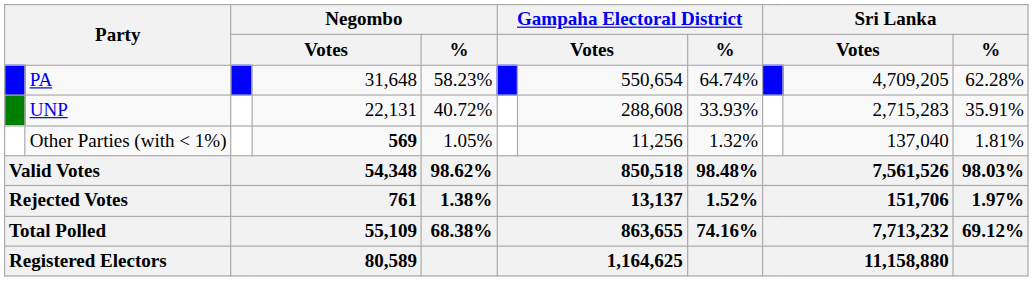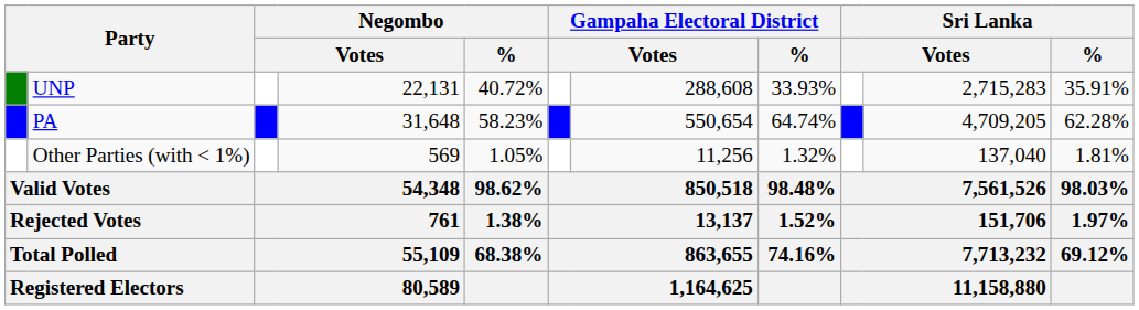 <table class="wikitable">
 <tr>
 <th colspan="2" width="144px"rowspan="2">Party</th>
 <th colspan="3" width="216px">Negombo</th>
 <th colspan="3" width="216px"><a href='#'>Gampaha Electoral District</a></th>
 <th colspan="3" width="216px">Sri Lanka</th>
 </tr>
 <tr>
 <th colspan="2" width="144px">Votes</th>
 <th>%</th>
 <th colspan="2" width="144px">Votes</th>
 <th>%</th>
 <th colspan="2" width="144px">Votes</th>
 <th>%</th>
 </tr>
 <tr>
+<td style="background-color:green;" width="10px"></td>
+<td style="text-align:left;"><a href='#'>UNP</a></td>
+<td style="background-color:white;" width="10px"></td>
+<td style="text-align:right;">22,131</td>
+<td style="text-align:right;">40.72%</td>
+<td style="background-color:white;" width="10px"></td>
+<td style="text-align:right;">288,608</td>
+<td style="text-align:right;">33.93%</td>
+<td style="background-color:white;" width="10px"></td>
+<td style="text-align:right;">2,715,283</td>
+<td style="text-align:right;">35.91%</td>
+</tr>
+<tr>
 <td style="background-color:blue;" width="10px"></td>
 <td style="text-align:left;"><a href='#'>PA</a></td>
 <td style="background-color:blue;" width="10px"></td>
 <td style="text-align:right;">31,648</td>
 <td style="text-align:right;">58.23%</td>
 <td style="background-color:blue;" width="10px"></td>
 <td style="text-align:right;">550,654</td>
 <td style="text-align:right;">64.74%</td>
 <td style="background-color:blue;" width="10px"></td>
 <td style="text-align:right;">4,709,205</td>
 <td style="text-align:right;">62.28%</td>
 </tr>
 <tr>
-<td style="background-color:green;" width="10px"></td>
-<td style="text-align:left;"><a href='#'>UNP</a></td>
-<td style="background-color:white;" width="10px"></td>
-<td style="text-align:right;">22,131</td>
-<td style="text-align:right;">40.72%</td>
-<td style="background-color:white;" width="10px"></td>
-<td style="text-align:right;">288,608</td>
-<td style="text-align:right;">33.93%</td>
-<td style="background-color:white;" width="10px"></td>
-<td style="text-align:right;">2,715,283</td>
-<td style="text-align:right;">35.91%</td>
-</tr>
-<tr>
 <td style="background-color:white;" width="10px"></td>
 <td style="text-align:left;">Other Parties (with < 1%)</td>
 <td style="background-color:white;" width="10px"></td>
-<td style="text-align:right;"><strong>569</strong></td>
+<td style="text-align:right;">569</td>
 <td style="text-align:right;">1.05%</td>
 <td style="background-color:white;" width="10px"></td>
 <td style="text-align:right;">11,256</td>
 <td style="text-align:right;">1.32%</td>
 <td style="background-color:white;" width="10px"></td>
 <td style="text-align:right;">137,040</td>
 <td style="text-align:right;">1.81%</td>
 </tr>
 <tr>
 <th colspan="2" width="144px"style="text-align:left;">Valid Votes</th>
 <th style="text-align:right;"colspan="2" width="144px">54,348</th>
 <th style="text-align:right;">98.62%</th>
 <th style="text-align:right;"colspan="2" width="144px">850,518</th>
 <th style="text-align:right;">98.48%</th>
 <th style="text-align:right;"colspan="2" width="144px">7,561,526</th>
 <th style="text-align:right;">98.03%</th>
 </tr>
 <tr>
 <th colspan="2" width="144px"style="text-align:left;">Rejected Votes</th>
 <th style="text-align:right;"colspan="2" width="144px">761</th>
 <th style="text-align:right;">1.38%</th>
 <th style="text-align:right;"colspan="2" width="144px">13,137</th>
 <th style="text-align:right;">1.52%</th>
 <th style="text-align:right;"colspan="2" width="144px">151,706</th>
 <th style="text-align:right;">1.97%</th>
 </tr>
 <tr>
 <th colspan="2" width="144px"style="text-align:left;">Total Polled</th>
 <th style="text-align:right;"colspan="2" width="144px">55,109</th>
 <th style="text-align:right;">68.38%</th>
 <th style="text-align:right;"colspan="2" width="144px">863,655</th>
 <th style="text-align:right;">74.16%</th>
 <th style="text-align:right;"colspan="2" width="144px">7,713,232</th>
 <th style="text-align:right;">69.12%</th>
 </tr>
 <tr>
 <th colspan="2" width="144px"style="text-align:left;">Registered Electors</th>
 <th style="text-align:right;"colspan="2" width="144px">80,589</th>
 <th></th>
 <th style="text-align:right;"colspan="2" width="144px">1,164,625</th>
 <th></th>
 <th style="text-align:right;"colspan="2" width="144px">11,158,880</th>
 <th></th>
 </tr>
 </table>
